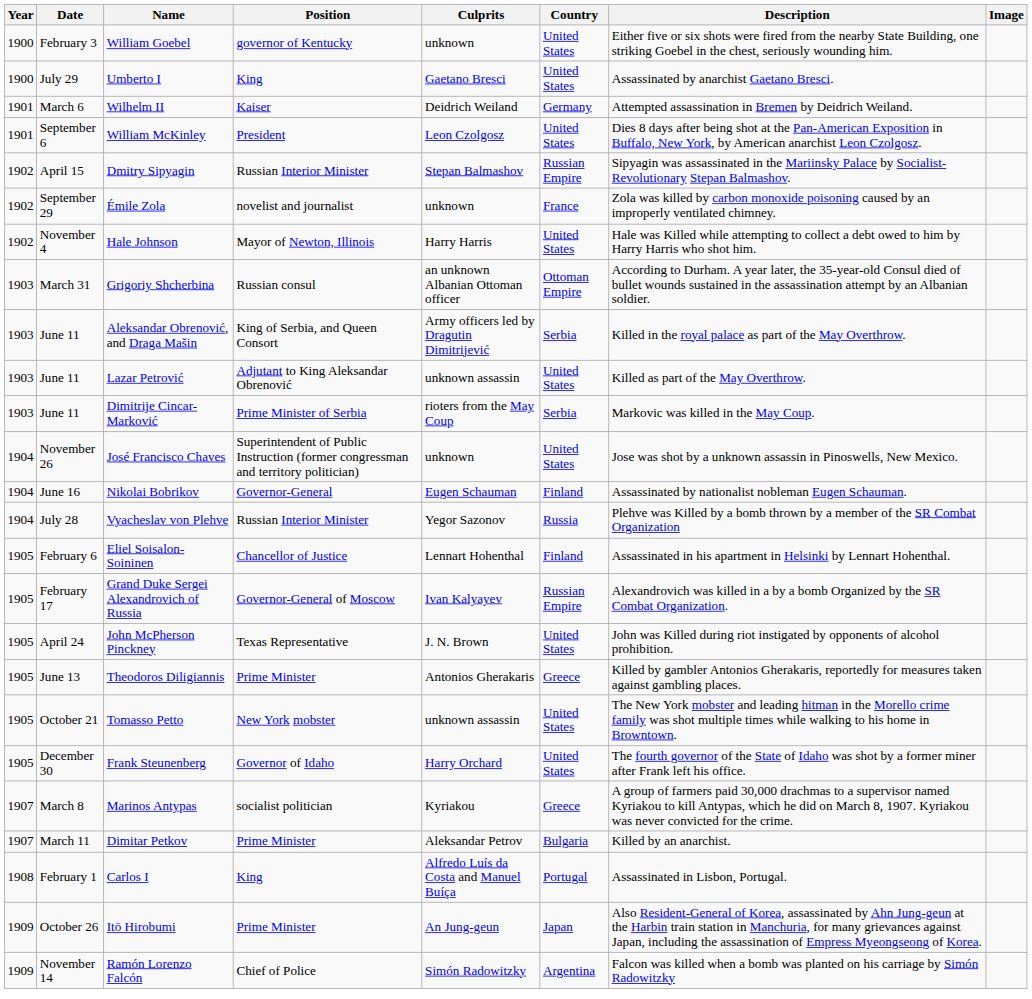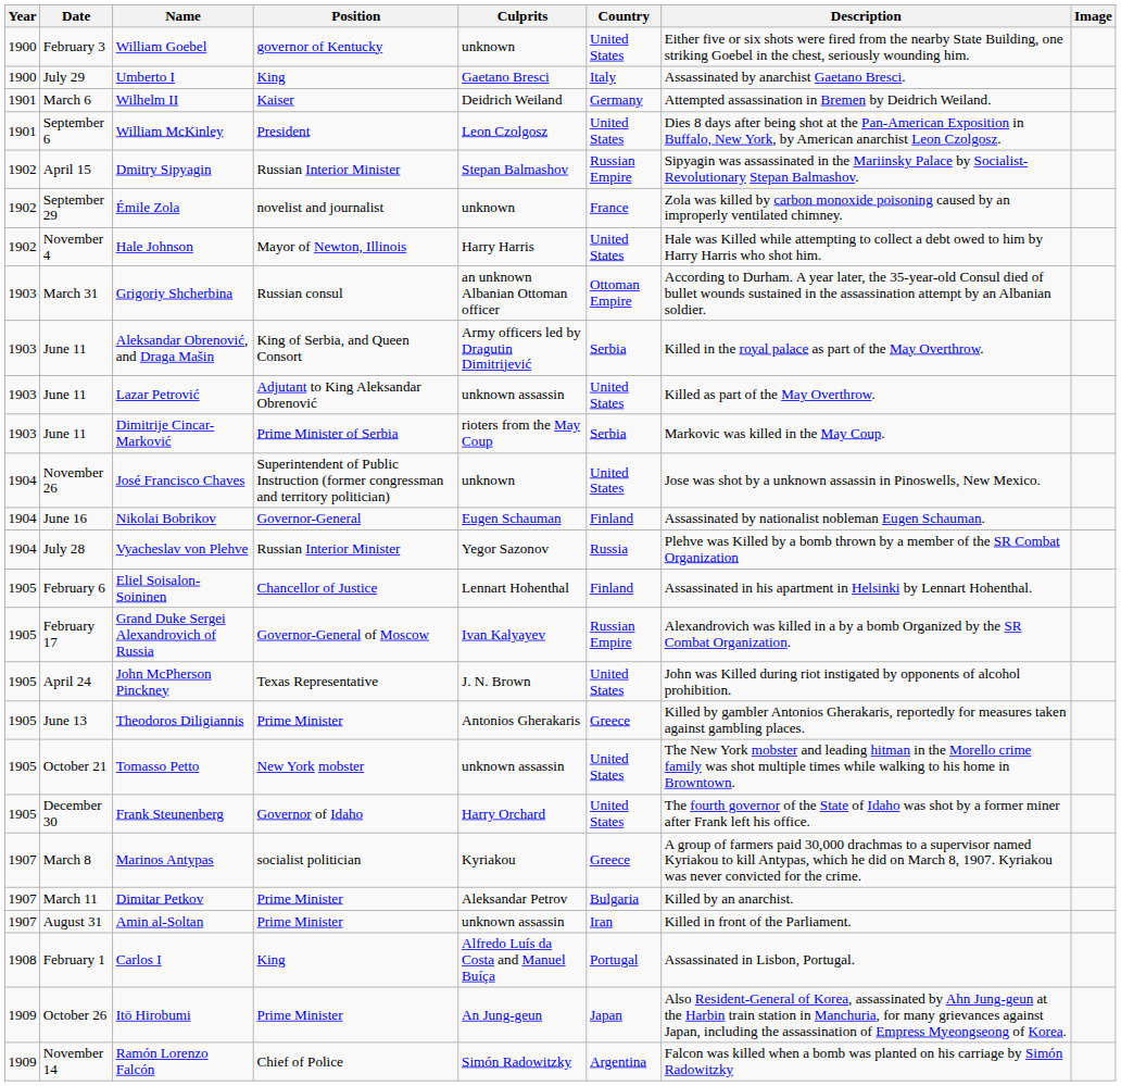 <table class="wikitable mw-collapsible sortable">
 <tr>
 <th>Year</th>
 <th>Date</th>
 <th>Name</th>
 <th>Position</th>
 <th>Culprits</th>
 <th>Country</th>
 <th>Description</th>
 <th>Image</th>
 </tr>
 <tr>
 <td>1900</td>
 <td>February 3</td>
 <td><a href='#'>William Goebel</a></td>
 <td><a href='#'>governor of Kentucky</a></td>
 <td>unknown</td>
 <td><a href='#'>United States</a></td>
 <td>Either five or six shots were fired from the nearby State Building, one striking Goebel in the chest, seriously wounding him.</td>
 <td></td>
 </tr>
 <tr>
 <td>1900</td>
 <td>July 29</td>
 <td><a href='#'>Umberto I</a></td>
 <td><a href='#'>King</a></td>
 <td><a href='#'>Gaetano Bresci</a></td>
-<td><a href='#'>United States</a></td>
+<td><a href='#'>Italy</a></td>
 <td>Assassinated by anarchist <a href='#'>Gaetano Bresci</a>.</td>
 <td></td>
 </tr>
 <tr>
 <td>1901</td>
 <td>March 6</td>
 <td><a href='#'>Wilhelm II</a></td>
 <td><a href='#'>Kaiser</a></td>
 <td>Deidrich Weiland</td>
 <td><a href='#'>Germany</a></td>
 <td>Attempted assassination in <a href='#'>Bremen</a> by Deidrich Weiland.</td>
 <td></td>
 </tr>
 <tr>
 <td>1901</td>
 <td>September 6</td>
 <td><a href='#'>William McKinley</a></td>
 <td><a href='#'>President</a></td>
 <td><a href='#'>Leon Czolgosz</a></td>
 <td><a href='#'>United States</a></td>
 <td>Dies 8 days after being shot at the <a href='#'>Pan-American Exposition</a> in <a href='#'>Buffalo, New York</a>, by American anarchist <a href='#'>Leon Czolgosz</a>.</td>
 <td></td>
 </tr>
 <tr>
 <td>1902</td>
 <td>April 15</td>
 <td><a href='#'>Dmitry Sipyagin</a></td>
 <td>Russian <a href='#'>Interior Minister</a></td>
 <td><a href='#'>Stepan Balmashov</a></td>
 <td><a href='#'>Russian Empire</a></td>
 <td>Sipyagin was assassinated in the <a href='#'>Mariinsky Palace</a> by <a href='#'>Socialist-Revolutionary</a> <a href='#'>Stepan Balmashov</a>.</td>
 <td></td>
 </tr>
 <tr>
 <td>1902</td>
 <td>September 29</td>
 <td><a href='#'>Émile Zola</a></td>
 <td>novelist and journalist</td>
 <td>unknown</td>
 <td><a href='#'>France</a></td>
 <td>Zola was killed by <a href='#'>carbon monoxide poisoning</a> caused by an improperly ventilated chimney.</td>
 <td></td>
 </tr>
 <tr>
 <td>1902</td>
 <td>November 4</td>
 <td><a href='#'>Hale Johnson</a></td>
 <td>Mayor of <a href='#'>Newton, Illinois</a></td>
 <td>Harry Harris</td>
 <td><a href='#'>United States</a></td>
 <td>Hale was Killed while attempting to collect a debt owed to him by Harry Harris who shot him.</td>
 <td></td>
 </tr>
 <tr>
 <td>1903</td>
 <td>March 31</td>
 <td><a href='#'>Grigoriy Shcherbina</a></td>
 <td>Russian consul</td>
 <td>an unknown Albanian Ottoman officer</td>
 <td><a href='#'>Ottoman Empire</a></td>
 <td>According to Durham. A year later, the 35-year-old Consul died of bullet wounds sustained in the assassination attempt by an Albanian soldier.</td>
 <td></td>
 </tr>
 <tr>
 <td>1903</td>
 <td>June 11</td>
 <td><a href='#'>Aleksandar Obrenović</a>, and <a href='#'>Draga Mašin</a></td>
 <td>King of Serbia, and Queen Consort</td>
 <td>Army officers led by <a href='#'>Dragutin Dimitrijević</a></td>
 <td><a href='#'>Serbia</a></td>
 <td>Killed in the <a href='#'>royal palace</a> as part of the <a href='#'>May Overthrow</a>.</td>
 <td></td>
 </tr>
 <tr>
 <td>1903</td>
 <td>June 11</td>
 <td><a href='#'>Lazar Petrović</a></td>
 <td><a href='#'>Adjutant</a> to King Aleksandar Obrenović</td>
 <td>unknown assassin</td>
 <td><a href='#'>United States</a></td>
 <td>Killed as part of the <a href='#'>May Overthrow</a>.</td>
 <td></td>
 </tr>
 <tr>
 <td>1903</td>
 <td>June 11</td>
 <td><a href='#'>Dimitrije Cincar-Marković</a></td>
 <td><a href='#'>Prime Minister of Serbia</a></td>
 <td>rioters from the  <a href='#'>May Coup</a></td>
 <td><a href='#'>Serbia</a></td>
 <td>Markovic was killed in the <a href='#'>May Coup</a>.</td>
 <td></td>
 </tr>
 <tr>
 <td>1904</td>
 <td>November 26</td>
 <td><a href='#'>José Francisco Chaves</a></td>
 <td>Superintendent of Public Instruction (former congressman and territory politician)</td>
 <td>unknown</td>
 <td><a href='#'>United States</a></td>
 <td>Jose was shot by a unknown assassin in Pinoswells, New Mexico.</td>
 <td></td>
 </tr>
 <tr>
 <td>1904</td>
 <td>June 16</td>
 <td><a href='#'>Nikolai Bobrikov</a></td>
 <td><a href='#'>Governor-General</a></td>
 <td><a href='#'>Eugen Schauman</a></td>
 <td><a href='#'>Finland</a></td>
 <td>Assassinated by nationalist nobleman <a href='#'>Eugen Schauman</a>.</td>
 <td></td>
 </tr>
 <tr>
 <td>1904</td>
 <td>July 28</td>
 <td><a href='#'>Vyacheslav von Plehve</a></td>
 <td>Russian <a href='#'>Interior Minister</a></td>
 <td>Yegor Sazonov</td>
 <td><a href='#'>Russia</a></td>
 <td>Plehve was Killed by a bomb thrown by a member of the <a href='#'>SR Combat Organization</a></td>
 <td></td>
 </tr>
 <tr>
 <td>1905</td>
 <td>February 6</td>
 <td><a href='#'>Eliel Soisalon-Soininen</a></td>
 <td><a href='#'>Chancellor of Justice</a></td>
 <td>Lennart Hohenthal</td>
 <td><a href='#'>Finland</a></td>
 <td>Assassinated in his apartment in <a href='#'>Helsinki</a> by Lennart Hohenthal.</td>
 <td></td>
 </tr>
 <tr>
 <td>1905</td>
 <td>February 17</td>
 <td><a href='#'>Grand Duke Sergei Alexandrovich of Russia</a></td>
 <td><a href='#'>Governor-General</a> of <a href='#'>Moscow</a></td>
 <td><a href='#'>Ivan Kalyayev</a></td>
 <td><a href='#'>Russian Empire</a></td>
 <td>Alexandrovich was killed in a by a bomb Organized by the <a href='#'>SR Combat Organization</a>.</td>
 <td></td>
 </tr>
 <tr>
 <td>1905</td>
 <td>April 24</td>
 <td><a href='#'>John McPherson Pinckney</a></td>
 <td>Texas Representative</td>
 <td>J. N. Brown</td>
 <td><a href='#'>United States</a></td>
 <td>John was Killed during riot instigated by opponents of alcohol prohibition.</td>
 <td></td>
 </tr>
 <tr>
 <td>1905</td>
 <td>June 13</td>
 <td><a href='#'>Theodoros Diligiannis</a></td>
 <td><a href='#'>Prime Minister</a></td>
 <td>Antonios Gherakaris</td>
 <td><a href='#'>Greece</a></td>
 <td>Killed by gambler Antonios Gherakaris, reportedly for measures taken against gambling places.</td>
 <td></td>
 </tr>
 <tr>
 <td>1905</td>
 <td>October 21</td>
 <td><a href='#'>Tomasso Petto</a></td>
 <td><a href='#'>New York</a> <a href='#'>mobster</a></td>
 <td>unknown assassin</td>
 <td><a href='#'>United States</a></td>
 <td>The New York <a href='#'>mobster</a> and leading <a href='#'>hitman</a> in the <a href='#'>Morello crime family</a> was shot multiple times while walking to his home in <a href='#'>Browntown</a>.</td>
 <td></td>
 </tr>
 <tr>
 <td>1905</td>
 <td>December 30</td>
 <td><a href='#'>Frank Steunenberg</a></td>
 <td><a href='#'>Governor</a>  of <a href='#'>Idaho</a></td>
 <td><a href='#'>Harry Orchard</a></td>
 <td><a href='#'>United States</a></td>
 <td>The <a href='#'>fourth governor</a> of the <a href='#'>State</a> of <a href='#'>Idaho</a> was shot by a former miner after Frank left his office.</td>
 <td></td>
 </tr>
 <tr>
 <td>1907</td>
 <td>March 8</td>
 <td><a href='#'>Marinos Antypas</a></td>
 <td>socialist politician</td>
 <td>Kyriakou</td>
 <td><a href='#'>Greece</a></td>
 <td>A group of farmers paid 30,000 drachmas to a supervisor named Kyriakou to kill Antypas, which he did on March 8, 1907. Kyriakou was never convicted for the crime.</td>
 <td></td>
 </tr>
 <tr>
 <td>1907</td>
 <td>March 11</td>
 <td><a href='#'>Dimitar Petkov</a></td>
 <td><a href='#'>Prime Minister</a></td>
 <td>Aleksandar Petrov</td>
 <td><a href='#'>Bulgaria</a></td>
 <td>Killed by an anarchist.</td>
 <td></td>
 </tr>
 <tr>
+<td>1907</td>
+<td>August 31</td>
+<td><a href='#'>Amin al-Soltan</a></td>
+<td><a href='#'>Prime Minister</a></td>
+<td>unknown assassin</td>
+<td><a href='#'>Iran</a></td>
+<td>Killed in front of the Parliament.</td>
+<td></td>
+</tr>
+<tr>
 <td>1908</td>
 <td>February 1</td>
 <td><a href='#'>Carlos I</a></td>
 <td><a href='#'>King</a></td>
 <td><a href='#'>Alfredo Luís da Costa</a> and <a href='#'>Manuel Buíça</a></td>
 <td><a href='#'>Portugal</a></td>
 <td>Assassinated in Lisbon, Portugal.</td>
 <td></td>
 </tr>
 <tr>
 <td>1909</td>
 <td>October 26</td>
 <td><a href='#'>Itō Hirobumi</a></td>
 <td><a href='#'>Prime Minister</a></td>
 <td><a href='#'>An Jung-geun</a></td>
 <td><a href='#'>Japan</a></td>
 <td>Also <a href='#'>Resident-General of Korea</a>, assassinated by <a href='#'>Ahn Jung-geun</a> at the <a href='#'>Harbin</a> train station in <a href='#'>Manchuria</a>, for many grievances against Japan, including the assassination of <a href='#'>Empress Myeongseong</a> of <a href='#'>Korea</a>.</td>
 <td></td>
 </tr>
 <tr>
 <td>1909</td>
 <td>November 14</td>
 <td><a href='#'>Ramón Lorenzo Falcón</a></td>
 <td>Chief of Police</td>
 <td><a href='#'>Simón Radowitzky</a></td>
 <td><a href='#'>Argentina</a></td>
 <td>Falcon was killed when a bomb was planted on his carriage by <a href='#'>Simón Radowitzky</a></td>
 <td></td>
 </tr>
 </table>
